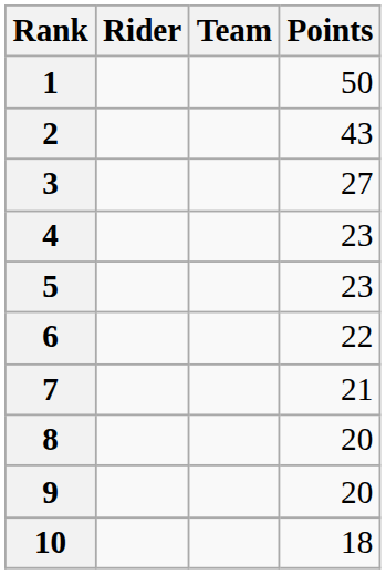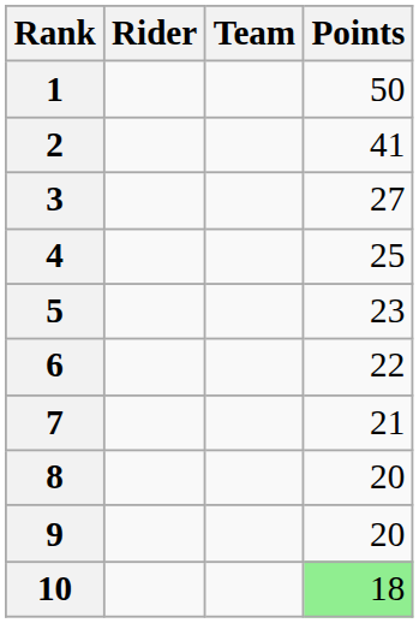 <table class="wikitable" margin-bottom:0;">
 <tr>
 <th scope="col">Rank</th>
 <th scope="col">Rider</th>
 <th scope="col">Team</th>
 <th scope="col">Points</th>
 </tr>
 <tr>
 <th scope="row">1</th>
 <td> </td>
 <td></td>
 <td align="right">50</td>
 </tr>
 <tr>
 <th scope="row">2</th>
 <td></td>
 <td></td>
-<td align="right">43</td>
+<td align="right">41</td>
 </tr>
 <tr>
 <th scope="row">3</th>
 <td> </td>
 <td></td>
 <td align="right">27</td>
 </tr>
 <tr>
 <th scope="row">4</th>
 <td></td>
 <td></td>
-<td align="right">23</td>
+<td align="right">25</td>
 </tr>
 <tr>
 <th scope="row">5</th>
 <td></td>
 <td></td>
 <td align="right">23</td>
 </tr>
 <tr>
 <th scope="row">6</th>
 <td></td>
 <td></td>
 <td align="right">22</td>
 </tr>
 <tr>
 <th scope="row">7</th>
 <td></td>
 <td></td>
 <td align="right">21</td>
 </tr>
 <tr>
 <th scope="row">8</th>
 <td></td>
 <td></td>
 <td align="right">20</td>
 </tr>
 <tr>
 <th scope="row">9</th>
 <td></td>
 <td></td>
 <td align="right">20</td>
 </tr>
 <tr>
 <th scope="row">10</th>
 <td></td>
 <td></td>
-<td align="right">18</td>
+<td align="right" style="background: lightgreen;">18</td>
 </tr>
 </table>
